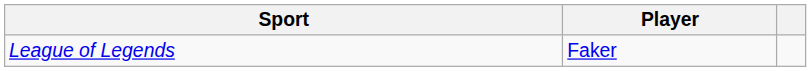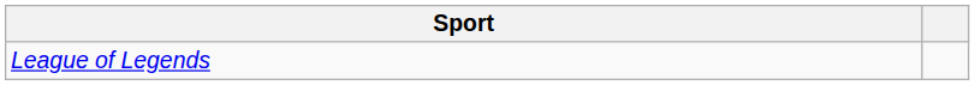 <table class="wikitable mw-uncollapsed" style="width:75%;">
 <tr>
 <th>Sport</th>
-<th>Player</th>
 <th></th>
 </tr>
 <tr>
 <td><em><a href='#'>League of Legends</a></em></td>
-<td><a href='#'>Faker</a></td>
 <td></td>
 </tr>
 </table>
